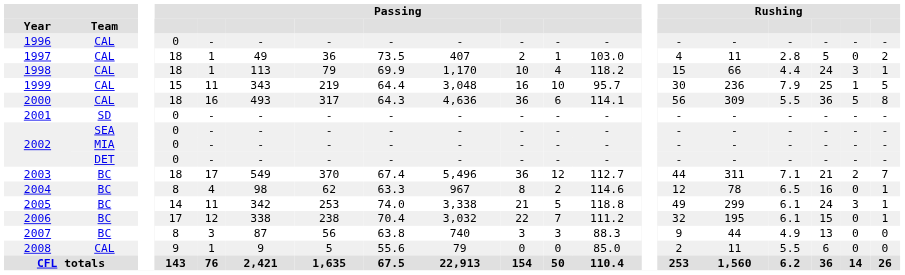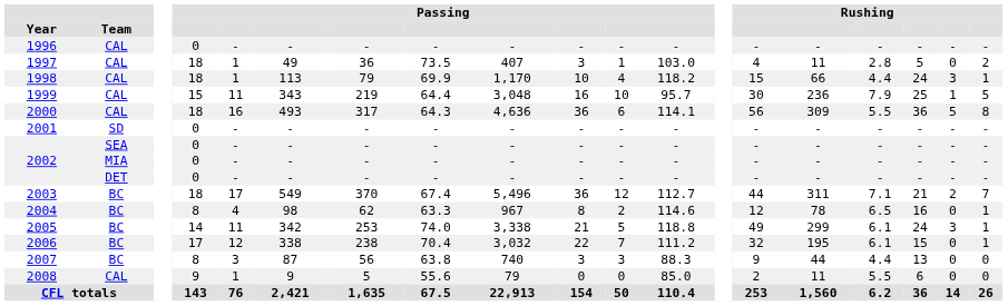 <table BORDER="0" CELLPADDING="1" CELLSPACING="0" width="65%" style="text-align:center">
 <tr bgcolor="#e0e0e0">
 <th colspan="2"></th>
 <th rowspan="100" bgcolor="#ffffff"> </th>
 <th colspan="9">Passing</th>
 <th rowspan="100" bgcolor="#ffffff"> </th>
 <th colspan="6">Rushing</th>
 </tr>
 <tr bgcolor="#e0e0e0">
 <th>Year</th>
 <th>Team</th>
 <th></th>
 <th></th>
 <th></th>
 <th></th>
 <th></th>
 <th></th>
 <th></th>
 <th></th>
 <th></th>
 <th></th>
 <th></th>
 <th></th>
 <th></th>
 <th></th>
 <th></th>
 </tr>
 <tr ALIGN="center" bgcolor="#f0f0f0">
 <td><a href='#'>1996</a></td>
 <td><a href='#'>CAL</a></td>
 <td>0</td>
 <td>-</td>
 <td>-</td>
 <td>-</td>
 <td>-</td>
 <td>-</td>
 <td>-</td>
 <td>-</td>
 <td>-</td>
 <td>-</td>
 <td>-</td>
 <td>-</td>
 <td>-</td>
 <td>-</td>
 <td>-</td>
 </tr>
 <tr ALIGN="center">
 <td><a href='#'>1997</a></td>
 <td><a href='#'>CAL</a></td>
 <td>18</td>
 <td>1</td>
 <td>49</td>
 <td>36</td>
 <td>73.5</td>
 <td>407</td>
-<td>2</td>
+<td>3</td>
 <td>1</td>
 <td>103.0</td>
 <td>4</td>
 <td>11</td>
 <td>2.8</td>
 <td>5</td>
 <td>0</td>
 <td>2</td>
 </tr>
 <tr ALIGN="center" bgcolor="#f0f0f0">
 <td><a href='#'>1998</a></td>
 <td><a href='#'>CAL</a></td>
 <td>18</td>
 <td>1</td>
 <td>113</td>
 <td>79</td>
 <td>69.9</td>
 <td>1,170</td>
 <td>10</td>
 <td>4</td>
 <td>118.2</td>
 <td>15</td>
 <td>66</td>
 <td>4.4</td>
 <td>24</td>
 <td>3</td>
 <td>1</td>
 </tr>
 <tr ALIGN="center">
 <td><a href='#'>1999</a></td>
 <td><a href='#'>CAL</a></td>
 <td>15</td>
 <td>11</td>
 <td>343</td>
 <td>219</td>
 <td>64.4</td>
 <td>3,048</td>
 <td>16</td>
 <td>10</td>
 <td>95.7</td>
 <td>30</td>
 <td>236</td>
 <td>7.9</td>
 <td>25</td>
 <td>1</td>
 <td>5</td>
 </tr>
 <tr ALIGN="center" bgcolor="#f0f0f0">
 <td><a href='#'>2000</a></td>
 <td><a href='#'>CAL</a></td>
 <td>18</td>
 <td>16</td>
 <td>493</td>
 <td>317</td>
 <td>64.3</td>
 <td>4,636</td>
 <td>36</td>
 <td>6</td>
 <td>114.1</td>
 <td>56</td>
 <td>309</td>
 <td>5.5</td>
 <td>36</td>
 <td>5</td>
 <td>8</td>
 </tr>
 <tr ALIGN="center">
 <td><a href='#'>2001</a></td>
 <td><a href='#'>SD</a></td>
 <td>0</td>
 <td>-</td>
 <td>-</td>
 <td>-</td>
 <td>-</td>
 <td>-</td>
 <td>-</td>
 <td>-</td>
 <td>-</td>
 <td>-</td>
 <td>-</td>
 <td>-</td>
 <td>-</td>
 <td>-</td>
 <td>-</td>
 </tr>
 <tr ALIGN="center" bgcolor="#f0f0f0">
 <td rowspan="3" style="text-align: center;" valign="middle"><a href='#'>2002</a></td>
 <td><a href='#'>SEA</a></td>
 <td>0</td>
 <td>-</td>
 <td>-</td>
 <td>-</td>
 <td>-</td>
 <td>-</td>
 <td>-</td>
 <td>-</td>
 <td>-</td>
 <td>-</td>
 <td>-</td>
 <td>-</td>
 <td>-</td>
 <td>-</td>
 <td>-</td>
 </tr>
 <tr ALIGN="center" bgcolor="#f0f0f0">
 <td><a href='#'>MIA</a></td>
 <td>0</td>
 <td>-</td>
 <td>-</td>
 <td>-</td>
 <td>-</td>
 <td>-</td>
 <td>-</td>
 <td>-</td>
 <td>-</td>
 <td>-</td>
 <td>-</td>
 <td>-</td>
 <td>-</td>
 <td>-</td>
 <td>-</td>
 </tr>
 <tr ALIGN="center" bgcolor="#f0f0f0">
 <td><a href='#'>DET</a></td>
 <td>0</td>
 <td>-</td>
 <td>-</td>
 <td>-</td>
 <td>-</td>
 <td>-</td>
 <td>-</td>
 <td>-</td>
 <td>-</td>
 <td>-</td>
 <td>-</td>
 <td>-</td>
 <td>-</td>
 <td>-</td>
 <td>-</td>
 </tr>
 <tr ALIGN="center">
 <td><a href='#'>2003</a></td>
 <td><a href='#'>BC</a></td>
 <td>18</td>
 <td>17</td>
 <td>549</td>
 <td>370</td>
 <td>67.4</td>
 <td>5,496</td>
 <td>36</td>
 <td>12</td>
 <td>112.7</td>
 <td>44</td>
 <td>311</td>
 <td>7.1</td>
 <td>21</td>
 <td>2</td>
 <td>7</td>
 </tr>
 <tr ALIGN="center" bgcolor="#f0f0f0">
 <td><a href='#'>2004</a></td>
 <td><a href='#'>BC</a></td>
 <td>8</td>
 <td>4</td>
 <td>98</td>
 <td>62</td>
 <td>63.3</td>
 <td>967</td>
 <td>8</td>
 <td>2</td>
 <td>114.6</td>
 <td>12</td>
 <td>78</td>
 <td>6.5</td>
 <td>16</td>
 <td>0</td>
 <td>1</td>
 </tr>
 <tr ALIGN="center">
 <td><a href='#'>2005</a></td>
 <td><a href='#'>BC</a></td>
 <td>14</td>
 <td>11</td>
 <td>342</td>
 <td>253</td>
 <td>74.0</td>
 <td>3,338</td>
 <td>21</td>
 <td>5</td>
 <td>118.8</td>
 <td>49</td>
 <td>299</td>
 <td>6.1</td>
 <td>24</td>
 <td>3</td>
 <td>1</td>
 </tr>
 <tr ALIGN="center" bgcolor="#f0f0f0">
 <td><a href='#'>2006</a></td>
 <td><a href='#'>BC</a></td>
 <td>17</td>
 <td>12</td>
 <td>338</td>
 <td>238</td>
 <td>70.4</td>
 <td>3,032</td>
 <td>22</td>
 <td>7</td>
 <td>111.2</td>
 <td>32</td>
 <td>195</td>
 <td>6.1</td>
 <td>15</td>
 <td>0</td>
 <td>1</td>
 </tr>
 <tr ALIGN="center">
 <td><a href='#'>2007</a></td>
 <td><a href='#'>BC</a></td>
 <td>8</td>
 <td>3</td>
 <td>87</td>
 <td>56</td>
 <td>63.8</td>
 <td>740</td>
 <td>3</td>
 <td>3</td>
 <td>88.3</td>
 <td>9</td>
 <td>44</td>
-<td>4.9</td>
+<td>4.4</td>
 <td>13</td>
 <td>0</td>
 <td>0</td>
 </tr>
 <tr ALIGN="center" bgcolor="#f0f0f0">
 <td><a href='#'>2008</a></td>
 <td><a href='#'>CAL</a></td>
 <td>9</td>
 <td>1</td>
 <td>9</td>
 <td>5</td>
 <td>55.6</td>
 <td>79</td>
 <td>0</td>
 <td>0</td>
 <td>85.0</td>
 <td>2</td>
 <td>11</td>
 <td>5.5</td>
 <td>6</td>
 <td>0</td>
 <td>0</td>
 </tr>
 <tr bgcolor="#e0e0e0">
 <th colspan="2"><a href='#'>CFL</a> totals</th>
 <th>143</th>
 <th>76</th>
 <th>2,421</th>
 <th>1,635</th>
 <th>67.5</th>
 <th>22,913</th>
 <th>154</th>
 <th>50</th>
 <th>110.4</th>
 <th>253</th>
 <th>1,560</th>
 <th>6.2</th>
 <th>36</th>
 <th>14</th>
 <th>26</th>
 </tr>
 </table>
